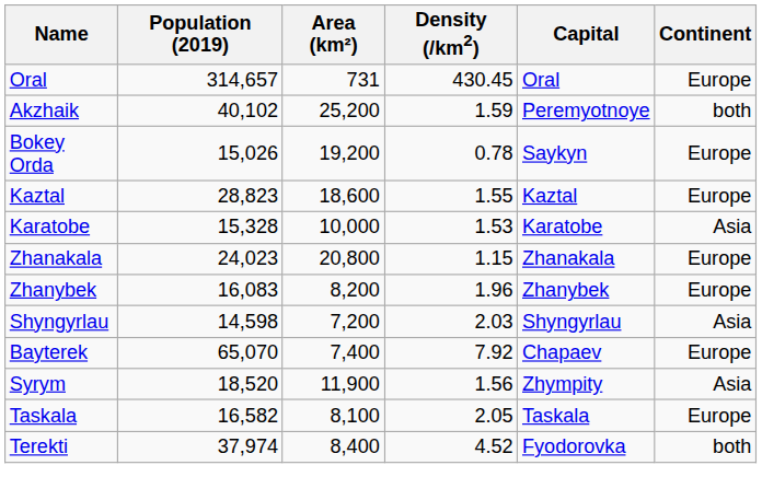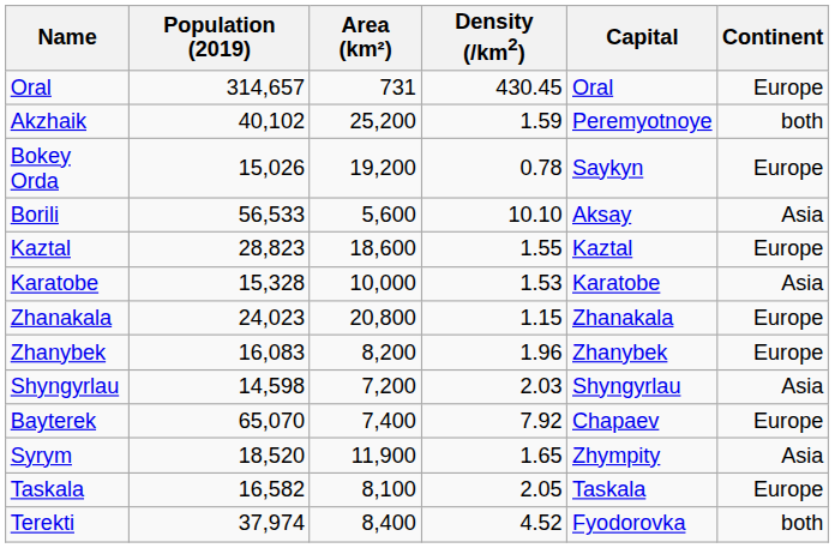 <table class="wikitable sortable" style="text-align:right;">
 <tr class="hintergrundfarbe5">
 <th>Name</th>
 <th>Population (2019)</th>
 <th>Area (km²)</th>
 <th>Density (/km<sup>2</sup>)</th>
 <th>Capital</th>
 <th>Continent</th>
 </tr>
 <tr>
 <td style="text-align:left;"><a href='#'>Oral</a></td>
 <td>314,657</td>
 <td>731</td>
 <td>430.45</td>
 <td style="text-align:left;"><a href='#'>Oral</a></td>
 <td>Europe</td>
 </tr>
 <tr>
 <td style="text-align:left;"><a href='#'>Akzhaik</a></td>
 <td>40,102</td>
 <td>25,200</td>
 <td>1.59</td>
 <td style="text-align:left;"><a href='#'>Peremyotnoye</a></td>
 <td>both</td>
 </tr>
 <tr>
 <td style="text-align:left;"><a href='#'>Bokey Orda</a></td>
 <td>15,026</td>
 <td>19,200</td>
 <td>0.78</td>
 <td style="text-align:left;"><a href='#'>Saykyn</a></td>
 <td>Europe</td>
+</tr>
+<tr>
+<td style="text-align:left;"><a href='#'>Borili</a></td>
+<td>56,533</td>
+<td>5,600</td>
+<td>10.10</td>
+<td style="text-align:left;"><a href='#'>Aksay</a></td>
+<td>Asia</td>
 </tr>
 <tr>
 <td style="text-align:left;"><a href='#'>Kaztal</a></td>
 <td>28,823</td>
 <td>18,600</td>
 <td>1.55</td>
 <td style="text-align:left;"><a href='#'>Kaztal</a></td>
 <td>Europe</td>
 </tr>
 <tr>
 <td style="text-align:left;"><a href='#'>Karatobe</a></td>
 <td>15,328</td>
 <td>10,000</td>
 <td>1.53</td>
 <td style="text-align:left;"><a href='#'>Karatobe</a></td>
 <td>Asia</td>
 </tr>
 <tr>
 <td style="text-align:left;"><a href='#'>Zhanakala</a></td>
 <td>24,023</td>
 <td>20,800</td>
 <td>1.15</td>
 <td style="text-align:left;"><a href='#'>Zhanakala</a></td>
 <td>Europe</td>
 </tr>
 <tr>
 <td style="text-align:left;"><a href='#'>Zhanybek</a></td>
 <td>16,083</td>
 <td>8,200</td>
 <td>1.96</td>
 <td style="text-align:left;"><a href='#'>Zhanybek</a></td>
 <td>Europe</td>
 </tr>
 <tr>
 <td style="text-align:left;"><a href='#'>Shyngyrlau</a></td>
 <td>14,598</td>
 <td>7,200</td>
 <td>2.03</td>
 <td style="text-align:left;"><a href='#'>Shyngyrlau</a></td>
 <td>Asia</td>
 </tr>
 <tr>
 <td style="text-align:left;"><a href='#'>Bayterek</a></td>
 <td>65,070</td>
 <td>7,400</td>
 <td>7.92</td>
 <td style="text-align:left;"><a href='#'>Chapaev</a></td>
 <td>Europe</td>
 </tr>
 <tr>
 <td style="text-align:left;"><a href='#'>Syrym</a></td>
 <td>18,520</td>
 <td>11,900</td>
-<td>1.56</td>
+<td>1.65</td>
 <td style="text-align:left;"><a href='#'>Zhympity</a></td>
 <td>Asia</td>
 </tr>
 <tr>
 <td style="text-align:left;"><a href='#'>Taskala</a></td>
 <td>16,582</td>
 <td>8,100</td>
 <td>2.05</td>
 <td style="text-align:left;"><a href='#'>Taskala</a></td>
 <td>Europe</td>
 </tr>
 <tr>
 <td style="text-align:left;"><a href='#'>Terekti</a></td>
 <td>37,974</td>
 <td>8,400</td>
 <td>4.52</td>
 <td style="text-align:left;"><a href='#'>Fyodorovka</a></td>
 <td>both</td>
 </tr>
 </table>
